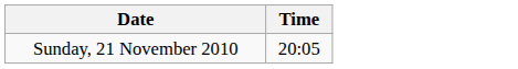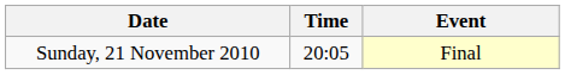 <table class = "wikitable" style="text-align:center;">
 <tr>
 <th width=220>Date</th>
 <th width=50>Time</th>
+<th width=150>Event</th>
 </tr>
 <tr>
 <td>Sunday, 21 November 2010</td>
 <td>20:05</td>
+<td bgcolor=ffffcc>Final</td>
 </tr>
 </table>
